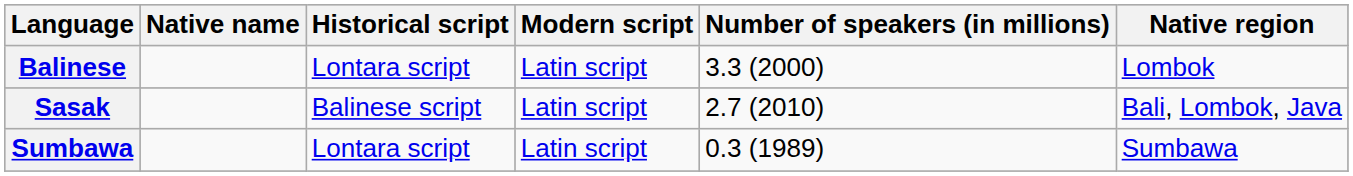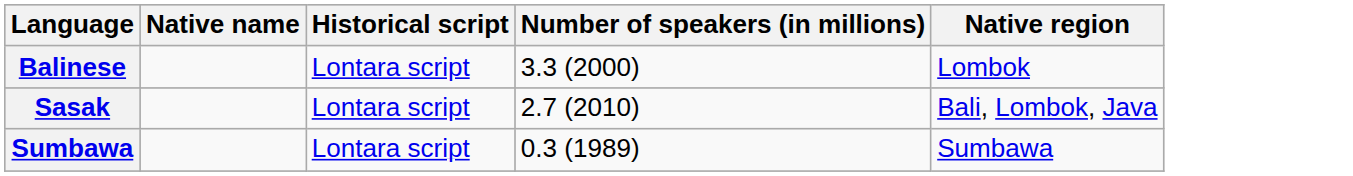 <table class="wikitable sortable" style="text-align:left">
 <tr>
 <th>Language</th>
 <th>Native name</th>
 <th>Historical script</th>
-<th>Modern script</th>
 <th data-sort-type="number">Number of speakers (in millions)</th>
 <th>Native region</th>
 </tr>
 <tr>
 <th><a href='#'>Balinese</a></th>
 <td><br></td>
 <td><a href='#'>Lontara script</a></td>
-<td><a href='#'>Latin script</a></td>
 <td>3.3 (2000)</td>
 <td><a href='#'>Lombok</a></td>
 </tr>
 <tr>
 <th><a href='#'>Sasak</a></th>
 <td><br></td>
-<td><a href='#'>Balinese script</a></td>
-<td><a href='#'>Latin script</a></td>
+<td><a href='#'>Lontara script</a></td>
 <td>2.7 (2010)</td>
 <td><a href='#'>Bali</a>, <a href='#'>Lombok</a>, <a href='#'>Java</a></td>
 </tr>
 <tr>
 <th><a href='#'>Sumbawa</a></th>
 <td><br></td>
 <td><a href='#'>Lontara script</a></td>
-<td><a href='#'>Latin script</a></td>
 <td>0.3 (1989)</td>
 <td><a href='#'>Sumbawa</a></td>
 </tr>
 </table>
